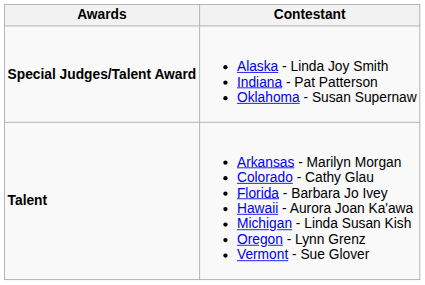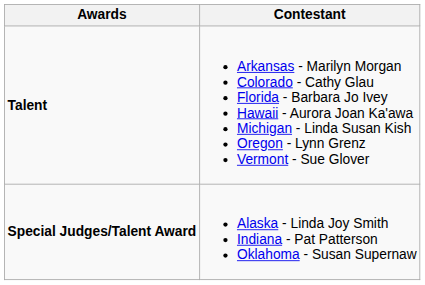 <table class="wikitable">
 <tr>
 <th>Awards</th>
 <th>Contestant</th>
 </tr>
 <tr>
+<td><strong>Talent</strong></td>
+<td><br><ul><li> <a href='#'>Arkansas</a> - Marilyn Morgan</li><li> <a href='#'>Colorado</a> - Cathy Glau</li><li> <a href='#'>Florida</a> - Barbara Jo Ivey</li><li> <a href='#'>Hawaii</a> -  Aurora Joan Ka'awa</li><li> <a href='#'>Michigan</a> - Linda Susan Kish</li><li> <a href='#'>Oregon</a> - Lynn Grenz</li><li> <a href='#'>Vermont</a> - Sue Glover</li></ul></td>
+</tr>
+<tr>
 <td><strong>Special Judges/Talent Award</strong></td>
 <td><br><ul><li> <a href='#'>Alaska</a> - Linda Joy Smith</li><li> <a href='#'>Indiana</a> - Pat Patterson</li><li> <a href='#'>Oklahoma</a> - Susan Supernaw</li></ul></td>
 </tr>
-<tr>
-<td><strong>Talent</strong></td>
-<td><br><ul><li> <a href='#'>Arkansas</a> - Marilyn Morgan</li><li> <a href='#'>Colorado</a> - Cathy Glau</li><li> <a href='#'>Florida</a> - Barbara Jo Ivey</li><li> <a href='#'>Hawaii</a> -  Aurora Joan Ka'awa</li><li> <a href='#'>Michigan</a> - Linda Susan Kish</li><li> <a href='#'>Oregon</a> - Lynn Grenz</li><li> <a href='#'>Vermont</a> - Sue Glover</li></ul></td>
-</tr>
 </table>
